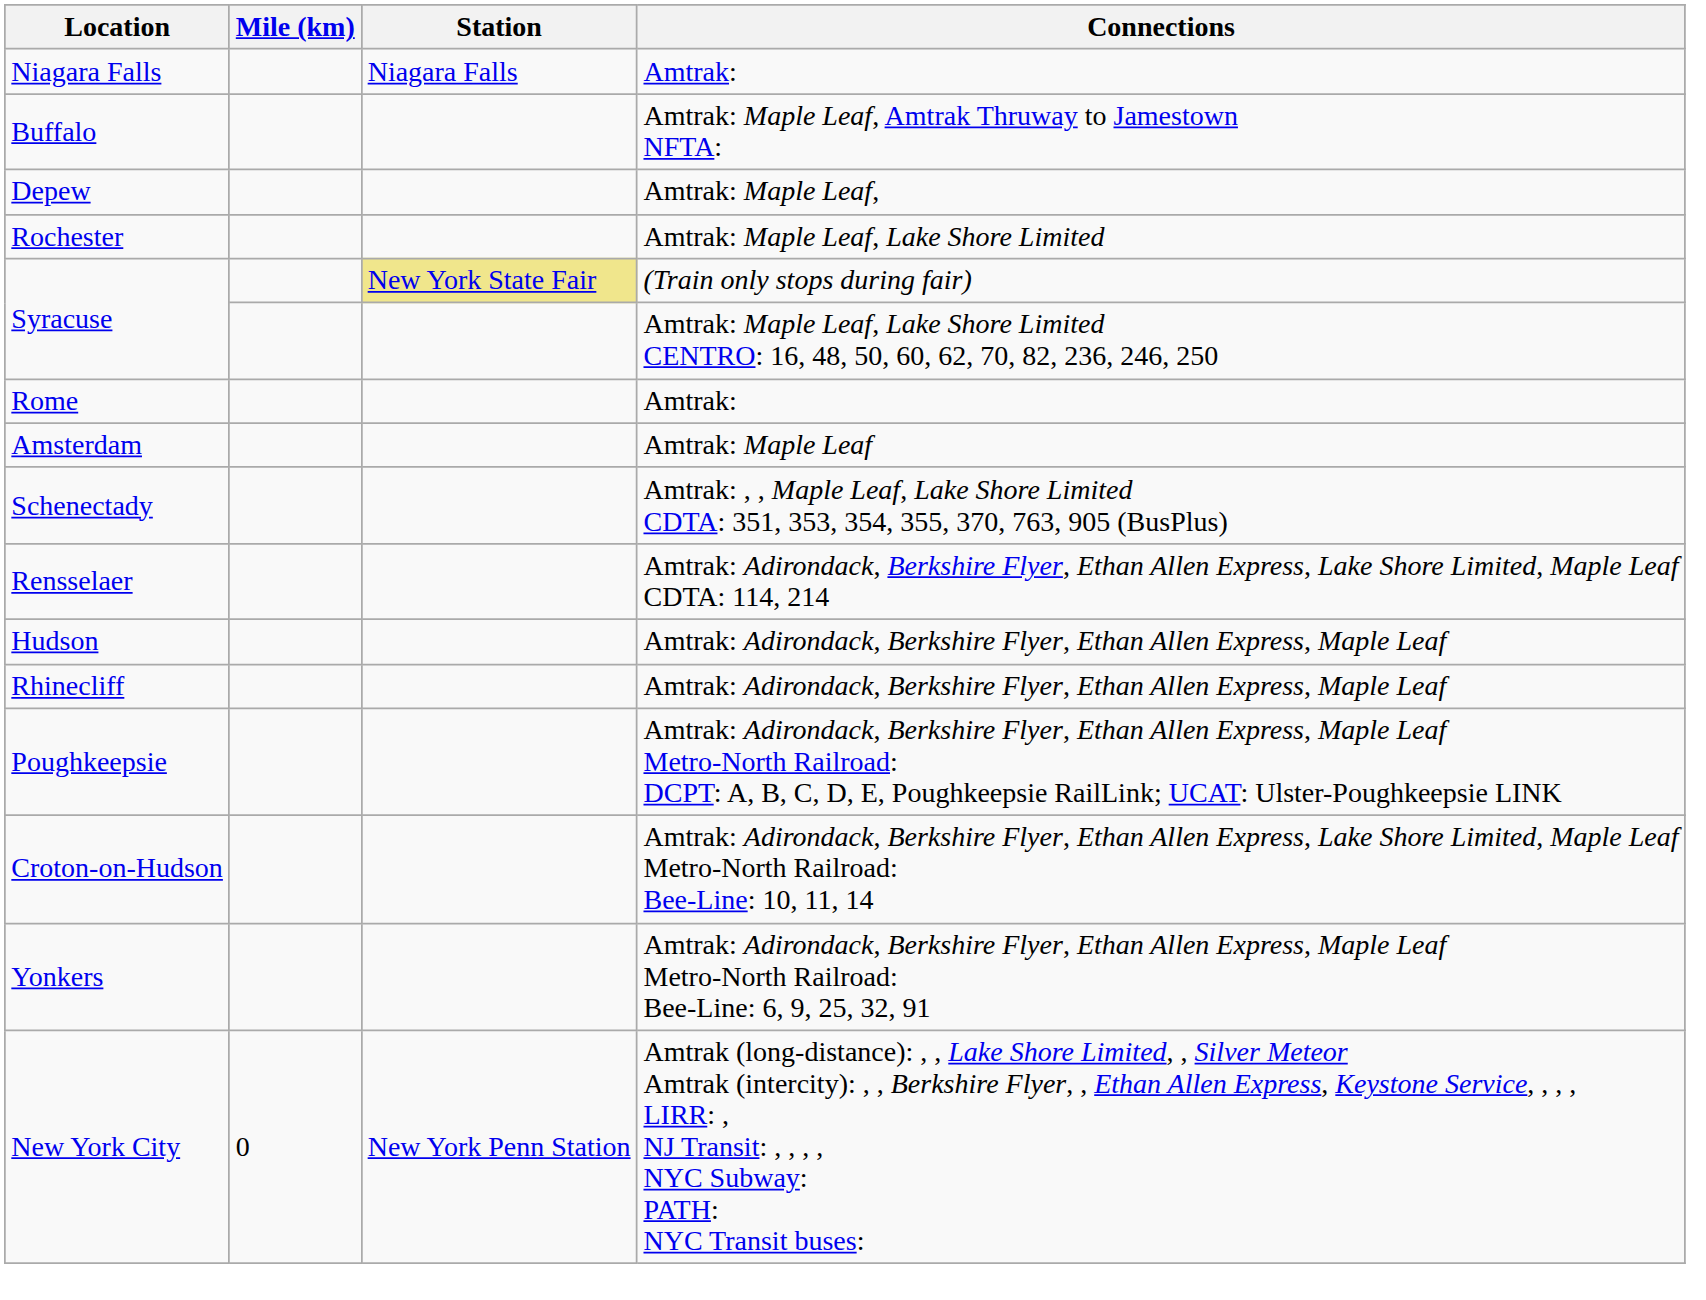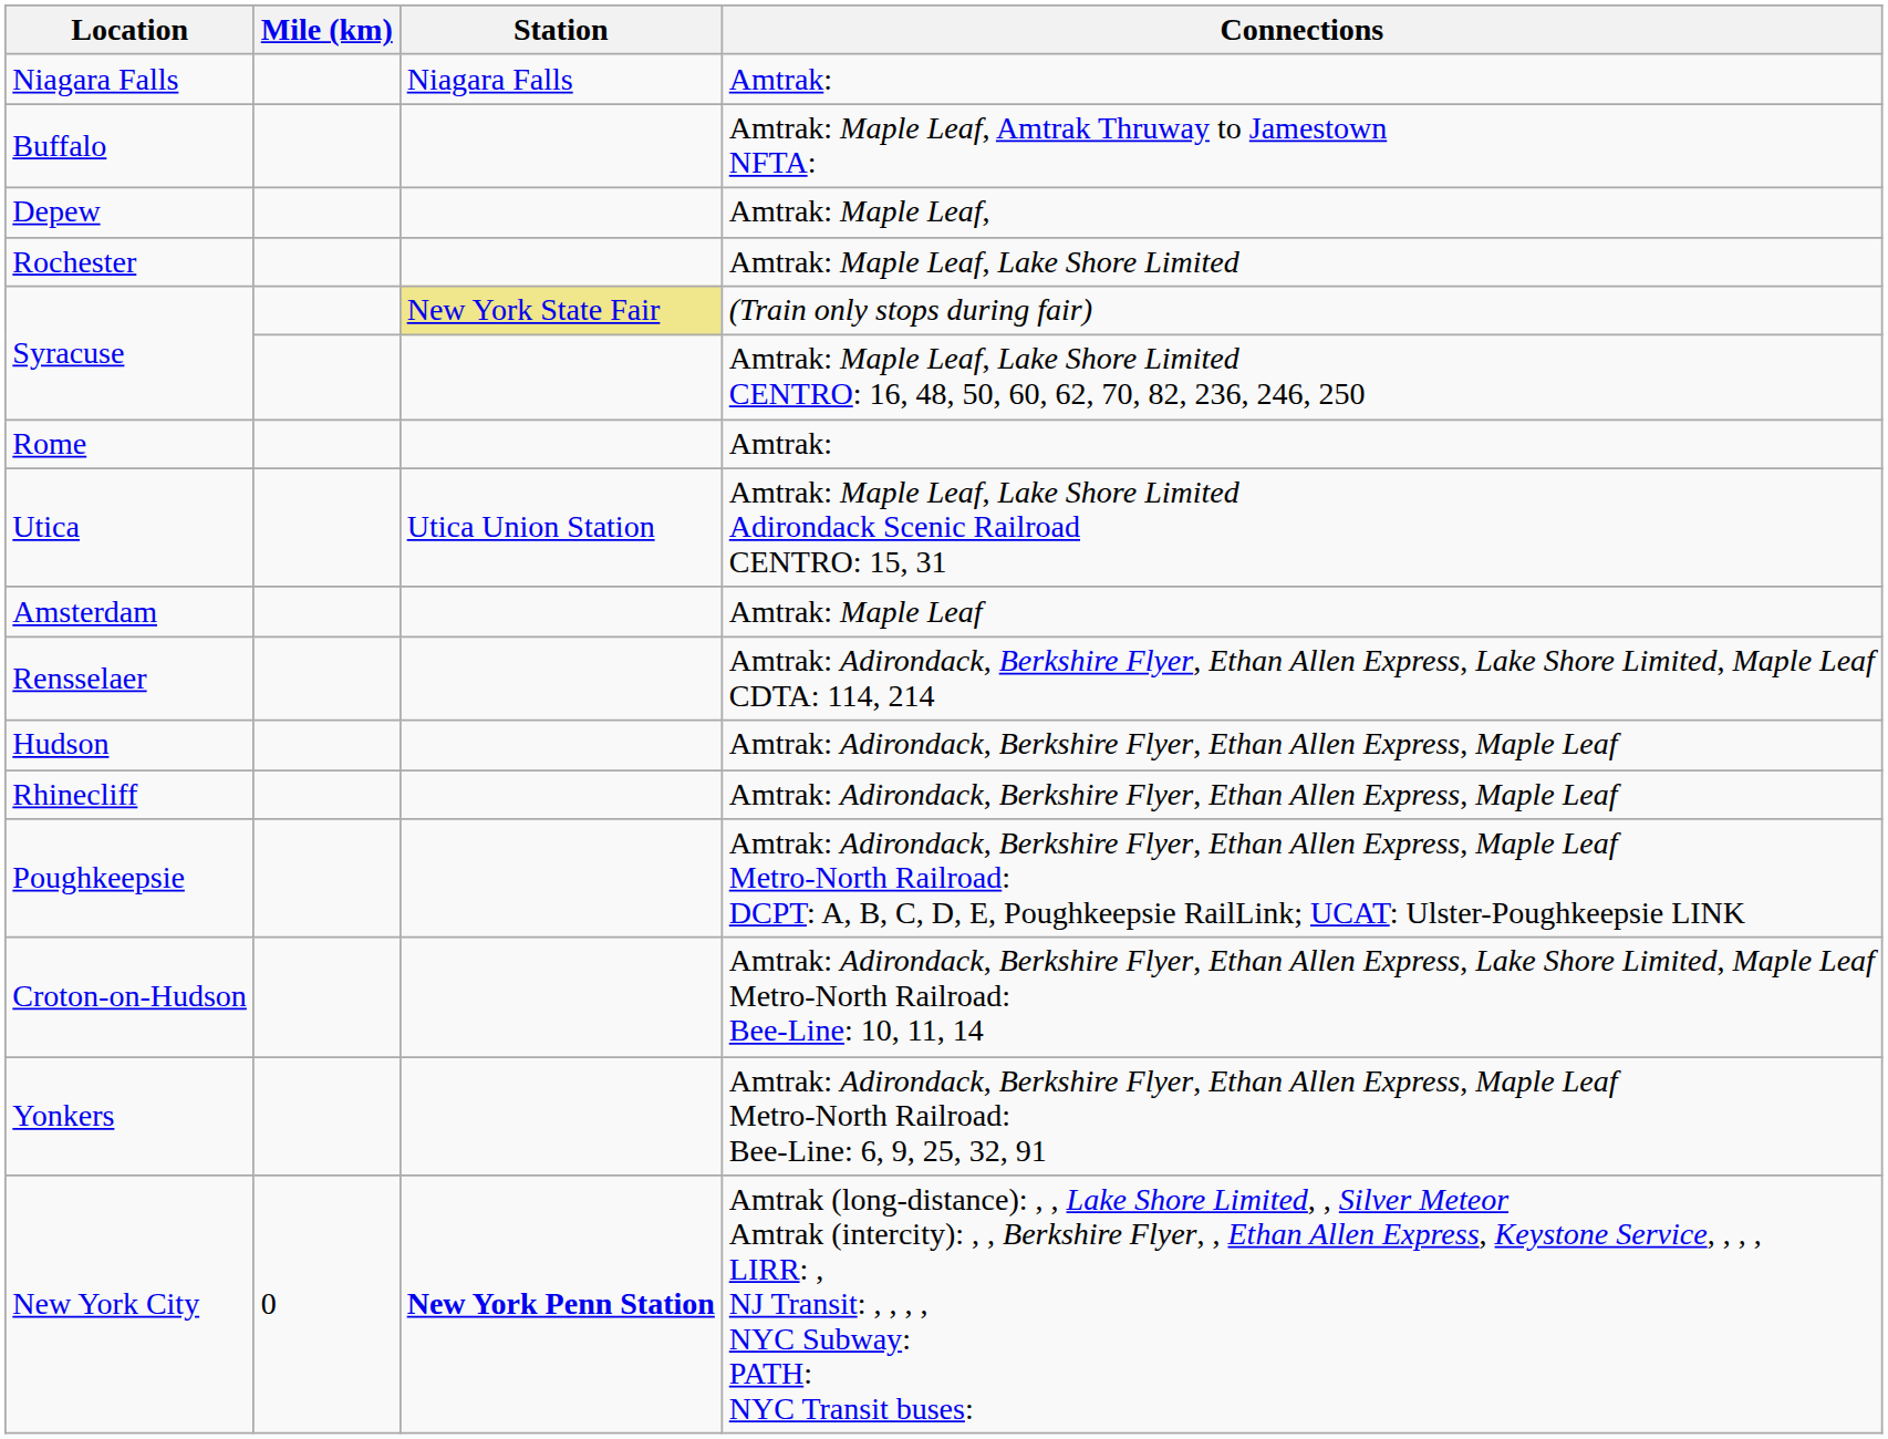 <table class="wikitable mw-collapsible">
 <tr>
 <th>Location</th>
 <th><a href='#'>Mile (km)</a></th>
 <th>Station</th>
 <th>Connections</th>
 </tr>
 <tr>
 <td><a href='#'>Niagara Falls</a></td>
 <td></td>
 <td><a href='#'>Niagara Falls</a></td>
 <td> <a href='#'>Amtrak</a>: </td>
 </tr>
 <tr>
 <td><a href='#'>Buffalo</a></td>
 <td></td>
 <td></td>
 <td> Amtrak: <em>Maple Leaf</em>, <a href='#'>Amtrak Thruway</a> to <a href='#'>Jamestown</a><br> <a href='#'>NFTA</a>: </td>
 </tr>
 <tr>
 <td><a href='#'>Depew</a></td>
 <td></td>
 <td></td>
 <td> Amtrak: <em>Maple Leaf</em>, </td>
 </tr>
 <tr>
 <td><a href='#'>Rochester</a></td>
 <td></td>
 <td></td>
 <td> Amtrak: <em>Maple Leaf</em>, <em>Lake Shore Limited</em></td>
 </tr>
 <tr>
 <td rowspan="2"><a href='#'>Syracuse</a></td>
 <td></td>
 <td style="background: khaki;"><a href='#'>New York State Fair</a></td>
 <td><em>(Train only stops during fair)</em></td>
 </tr>
 <tr>
 <td></td>
 <td></td>
 <td> Amtrak: <em>Maple Leaf</em>, <em>Lake Shore Limited</em><br> <a href='#'>CENTRO</a>: 16, 48, 50, 60, 62, 70, 82, 236, 246, 250</td>
 </tr>
 <tr>
 <td><a href='#'>Rome</a></td>
 <td></td>
 <td></td>
 <td> Amtrak: </td>
 </tr>
 <tr>
+<td><a href='#'>Utica</a></td>
+<td></td>
+<td><a href='#'>Utica Union Station</a></td>
+<td> Amtrak: <em>Maple Leaf</em>, <em>Lake Shore Limited</em><br> <a href='#'>Adirondack Scenic Railroad</a><br> CENTRO: 15, 31</td>
+</tr>
+<tr>
 <td><a href='#'>Amsterdam</a></td>
 <td></td>
 <td></td>
 <td> Amtrak: <em>Maple Leaf</em></td>
-</tr>
-<tr>
-<td><a href='#'>Schenectady</a></td>
-<td></td>
-<td></td>
-<td> Amtrak: , , <em>Maple Leaf</em>, <em>Lake Shore Limited</em><br> <a href='#'>CDTA</a>: 351, 353, 354, 355, 370, 763, 905 (BusPlus)</td>
 </tr>
 <tr>
 <td><a href='#'>Rensselaer</a></td>
 <td></td>
 <td></td>
 <td> Amtrak: <em>Adirondack</em>, <em><a href='#'>Berkshire Flyer</a></em>, <em>Ethan Allen Express</em>, <em>Lake Shore Limited</em>, <em>Maple Leaf</em><br> CDTA: 114, 214</td>
 </tr>
 <tr>
 <td><a href='#'>Hudson</a></td>
 <td></td>
 <td></td>
 <td> Amtrak: <em>Adirondack</em>, <em>Berkshire Flyer</em>, <em>Ethan Allen Express</em>, <em>Maple Leaf</em></td>
 </tr>
 <tr>
 <td><a href='#'>Rhinecliff</a></td>
 <td></td>
 <td></td>
 <td> Amtrak: <em>Adirondack</em>, <em>Berkshire Flyer</em>, <em>Ethan Allen Express</em>, <em>Maple Leaf</em></td>
 </tr>
 <tr>
 <td><a href='#'>Poughkeepsie</a></td>
 <td></td>
 <td></td>
 <td> Amtrak: <em>Adirondack</em>, <em>Berkshire Flyer</em>, <em>Ethan Allen Express</em>, <em>Maple Leaf</em><br> <a href='#'>Metro-North Railroad</a>: <br> <a href='#'>DCPT</a>: A, B, C, D, E, Poughkeepsie RailLink; <a href='#'>UCAT</a>: Ulster-Poughkeepsie LINK</td>
 </tr>
 <tr>
 <td><a href='#'>Croton-on-Hudson</a></td>
 <td></td>
 <td></td>
 <td> Amtrak: <em>Adirondack</em>, <em>Berkshire Flyer</em>, <em>Ethan Allen Express</em>, <em>Lake Shore Limited</em>, <em>Maple Leaf</em><br> Metro-North Railroad: <br> <a href='#'>Bee-Line</a>: 10, 11, 14</td>
 </tr>
 <tr>
 <td><a href='#'>Yonkers</a></td>
 <td></td>
 <td></td>
 <td> Amtrak: <em>Adirondack</em>, <em>Berkshire Flyer</em>, <em>Ethan Allen Express</em>, <em>Maple Leaf</em><br> Metro-North Railroad: <br> Bee-Line: 6, 9, 25, 32, 91</td>
 </tr>
 <tr>
 <td><a href='#'>New York City</a></td>
 <td>0</td>
-<td><a href='#'>New York Penn Station</a></td>
+<td><strong><a href='#'>New York Penn Station</a></strong></td>
 <td> Amtrak (long-distance): , , <em><a href='#'>Lake Shore Limited</a></em>, , <em><a href='#'>Silver Meteor</a></em><br> Amtrak (intercity): , , <em>Berkshire Flyer</em>, , <em><a href='#'>Ethan Allen Express</a></em>, <em><a href='#'>Keystone Service</a></em>, , , , <br> <a href='#'>LIRR</a>: , <br> <a href='#'>NJ Transit</a>: , , , , <br> <a href='#'>NYC Subway</a>: <br> <a href='#'>PATH</a>:   <br> <a href='#'>NYC Transit buses</a>: </td>
 </tr>
 </table>
